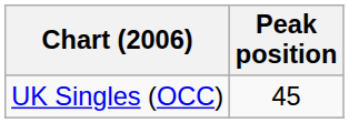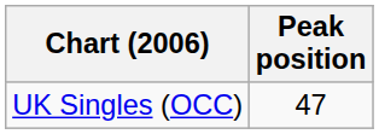 <table class="wikitable">
 <tr>
 <th>Chart (2006)</th>
 <th>Peak<br>position</th>
 </tr>
 <tr>
 <td><a href='#'>UK Singles</a> (<a href='#'>OCC</a>)</td>
-<td style="text-align:center;">45</td>
+<td style="text-align:center;">47</td>
 </tr>
 </table>
